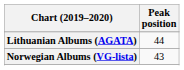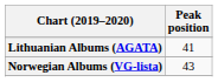 <table class="wikitable sortable plainrowheaders" style="text-align:center">
 <tr>
 <th scope="col">Chart (2019–2020)</th>
 <th scope="col">Peak<br>position</th>
 </tr>
 <tr>
 </tr>
 <tr>
 </tr>
 <tr>
 </tr>
 <tr>
 </tr>
 <tr>
 </tr>
 <tr>
 </tr>
 <tr>
 </tr>
 <tr>
 </tr>
 <tr>
 </tr>
 <tr>
 <th scope="row">Lithuanian Albums (<a href='#'>AGATA</a>)</th>
-<td>44</td>
+<td>41</td>
 </tr>
 <tr>
 </tr>
 <tr>
 <th scope="row">Norwegian Albums (<a href='#'>VG-lista</a>)</th>
 <td>43</td>
 </tr>
 <tr>
 </tr>
 <tr>
 </tr>
 <tr>
 </tr>
 <tr>
 </tr>
 <tr>
 </tr>
 </table>
